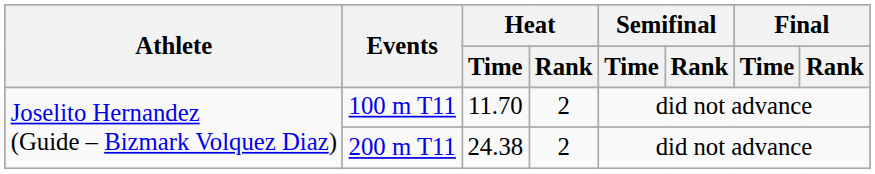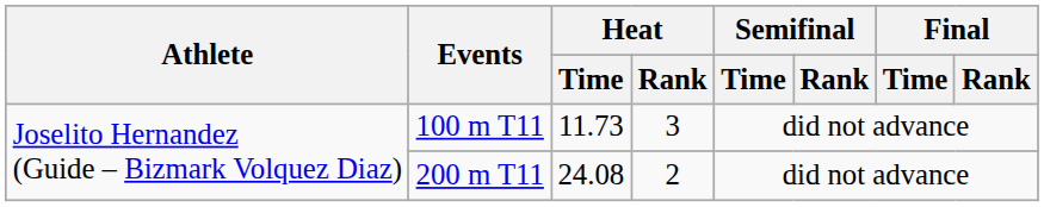 <table class=wikitable style="font-size:90%">
 <tr>
 <th rowspan="2">Athlete</th>
 <th rowspan="2">Events</th>
 <th colspan="2">Heat</th>
 <th colspan="2">Semifinal</th>
 <th colspan="2">Final</th>
 </tr>
 <tr>
 <th>Time</th>
 <th>Rank</th>
 <th>Time</th>
 <th>Rank</th>
 <th>Time</th>
 <th>Rank</th>
 </tr>
 <tr align=center>
 <td align=left rowspan=2><a href='#'>Joselito Hernandez</a><br>(Guide – <a href='#'>Bizmark Volquez Diaz</a>)</td>
 <td align=left><a href='#'>100 m T11</a></td>
-<td>11.70</td>
-<td>2</td>
+<td>11.73</td>
+<td>3</td>
 <td colspan=4>did not advance</td>
 </tr>
 <tr align=center>
 <td align=left><a href='#'>200 m T11</a></td>
-<td>24.38</td>
+<td>24.08</td>
 <td>2</td>
 <td colspan=4>did not advance</td>
 </tr>
 </table>
